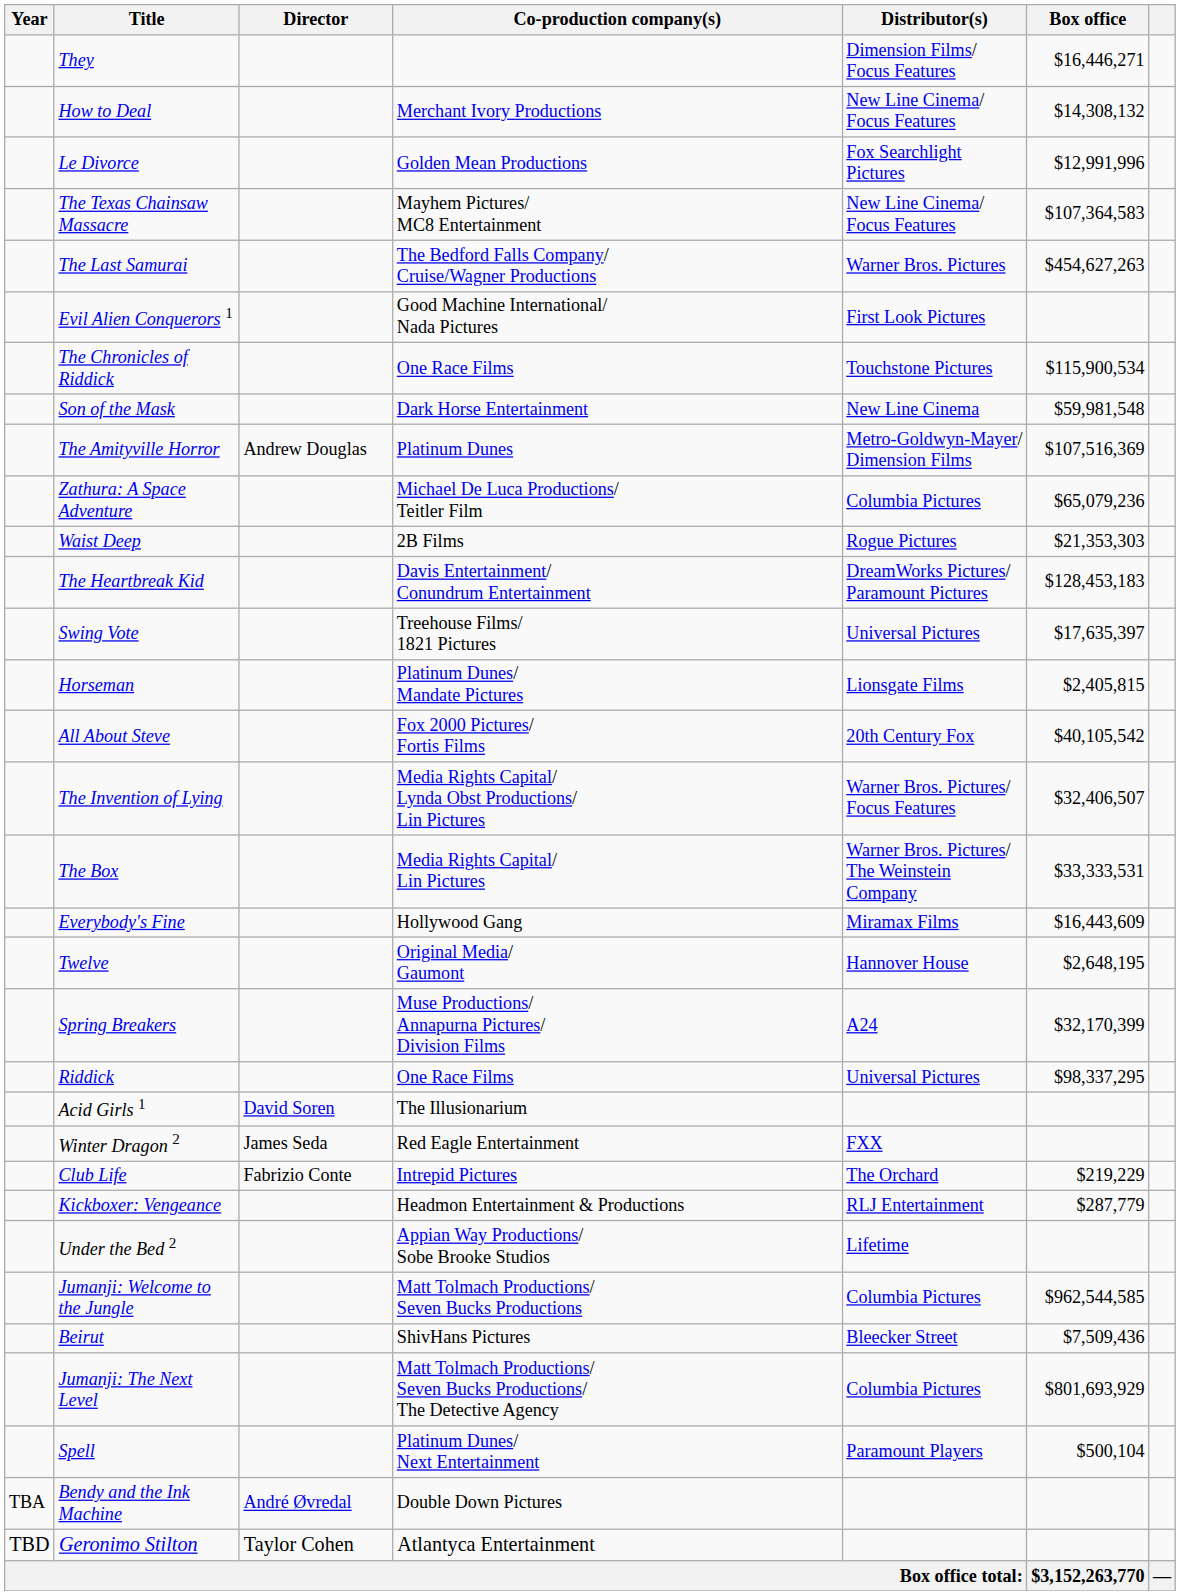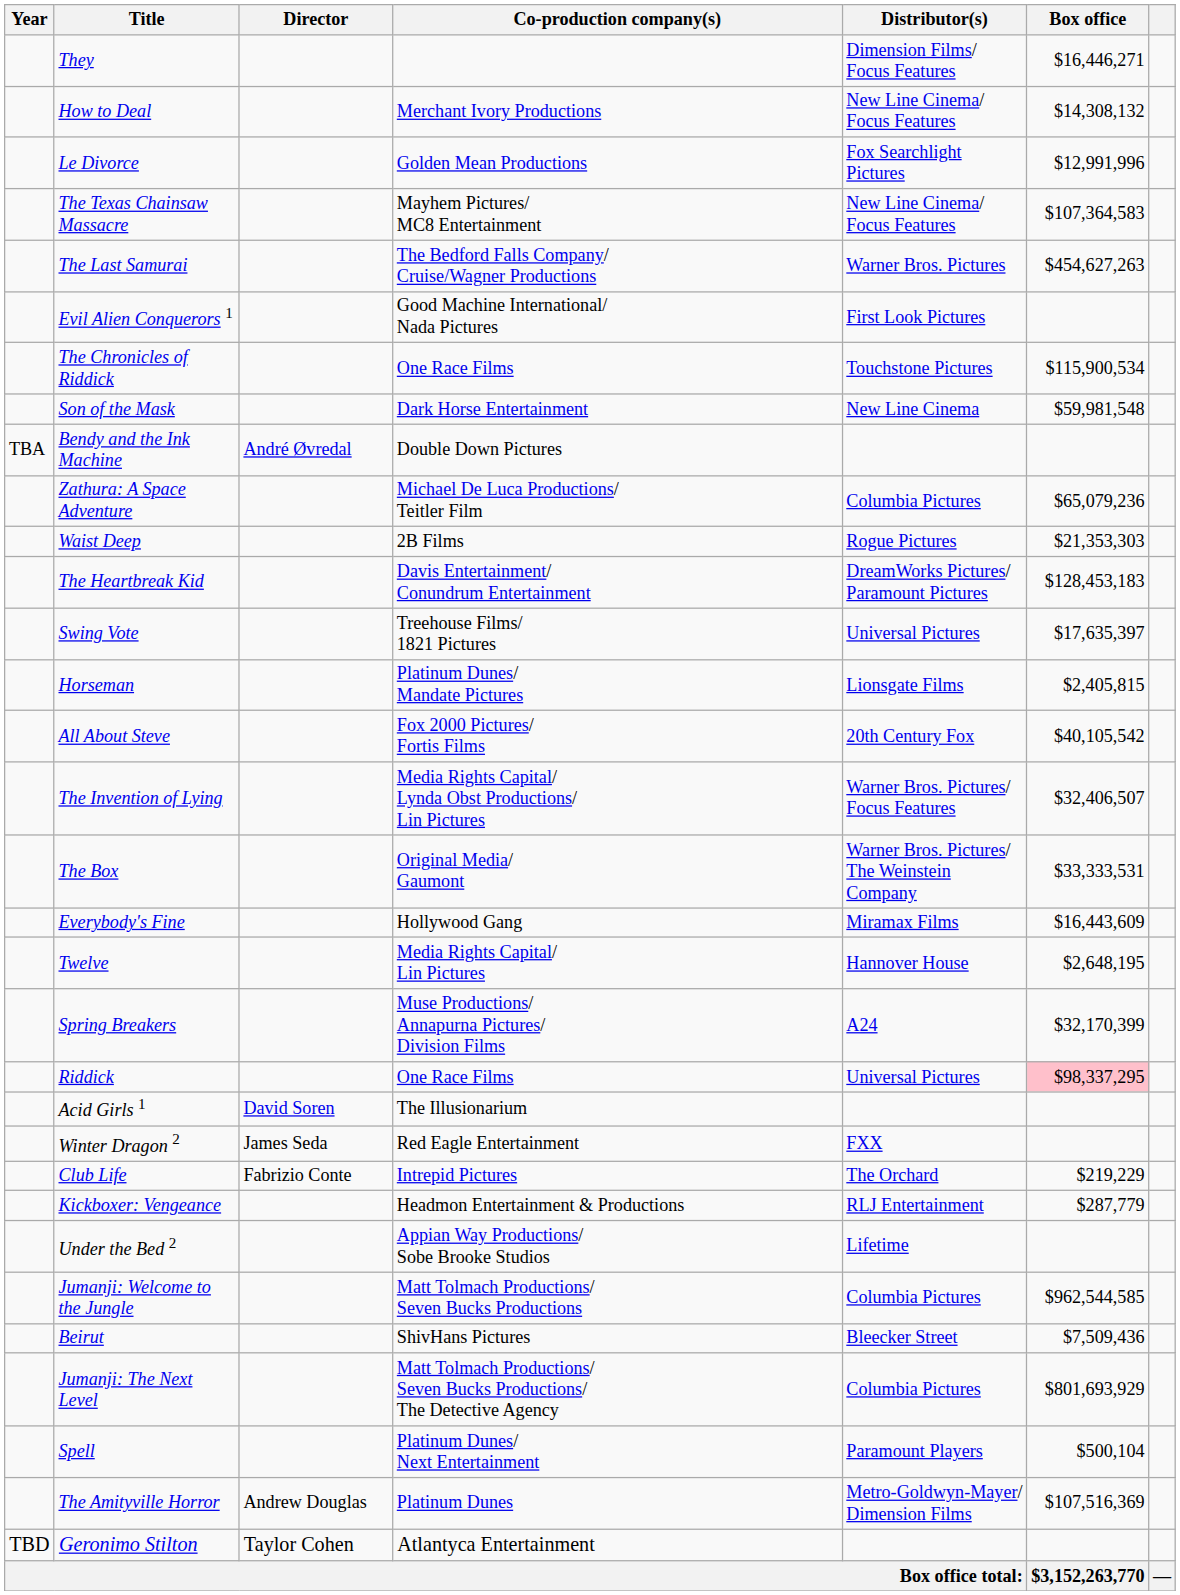 <table class="wikitable sortable">
 <tr style="font-size:90%">
 <th width="30">Year</th>
 <th width="140">Title</th>
 <th width="115">Director</th>
 <th width="350">Co-production company(s)</th>
 <th width="140">Distributor(s)</th>
 <th width="80">Box office</th>
 <th class="unsortable"></th>
 </tr>
 <tr style="font-size:90%">
 <td></td>
 <td><em><a href='#'>They</a></em></td>
 <td></td>
 <td></td>
 <td><a href='#'>Dimension Films</a>/<br><a href='#'>Focus Features</a></td>
 <td style="text-align:right">$16,446,271</td>
 <td style="text-align:center"></td>
 </tr>
 <tr style="font-size:90%">
 <td></td>
 <td><em><a href='#'>How to Deal</a></em></td>
 <td></td>
 <td><a href='#'>Merchant Ivory Productions</a></td>
 <td><a href='#'>New Line Cinema</a>/<br><a href='#'>Focus Features</a></td>
 <td style="text-align:right">$14,308,132</td>
 <td style="text-align:center"></td>
 </tr>
 <tr style="font-size:90%">
 <td></td>
 <td><em><a href='#'>Le Divorce</a></em></td>
 <td></td>
 <td><a href='#'>Golden Mean Productions</a></td>
 <td><a href='#'>Fox Searchlight Pictures</a></td>
 <td style="text-align:right">$12,991,996</td>
 <td style="text-align:center"></td>
 </tr>
 <tr style="font-size:90%">
 <td></td>
 <td><em><a href='#'>The Texas Chainsaw Massacre</a></em></td>
 <td></td>
 <td>Mayhem Pictures/<br>MC8 Entertainment</td>
 <td><a href='#'>New Line Cinema</a>/<br><a href='#'>Focus Features</a></td>
 <td style="text-align:right">$107,364,583</td>
 <td style="text-align:center"></td>
 </tr>
 <tr style="font-size:90%">
 <td></td>
 <td><em><a href='#'>The Last Samurai</a></em></td>
 <td></td>
 <td><a href='#'>The Bedford Falls Company</a>/<br><a href='#'>Cruise/Wagner Productions</a></td>
 <td><a href='#'>Warner Bros. Pictures</a></td>
 <td style="text-align:right">$454,627,263</td>
 <td style="text-align:center"></td>
 </tr>
 <tr style="font-size:90%">
 <td></td>
 <td><em><a href='#'>Evil Alien Conquerors</a></em> <sup>1</sup></td>
 <td></td>
 <td>Good Machine International/<br>Nada Pictures</td>
 <td><a href='#'>First Look Pictures</a></td>
 <td style="text-align:right"></td>
 <td style="text-align:center"></td>
 </tr>
 <tr style="font-size:90%">
 <td></td>
 <td><em><a href='#'>The Chronicles of Riddick</a></em></td>
 <td></td>
 <td><a href='#'>One Race Films</a></td>
 <td><a href='#'>Touchstone Pictures</a></td>
 <td style="text-align:right">$115,900,534</td>
 <td style="text-align:center"></td>
 </tr>
 <tr style="font-size:90%">
 <td></td>
 <td><em><a href='#'>Son of the Mask</a></em></td>
 <td></td>
 <td><a href='#'>Dark Horse Entertainment</a></td>
 <td><a href='#'>New Line Cinema</a></td>
 <td style="text-align:right">$59,981,548</td>
 <td style="text-align:center"></td>
 </tr>
 <tr style="font-size:90%">
-<td></td>
-<td><em><a href='#'>The Amityville Horror</a></em></td>
-<td>Andrew Douglas</td>
-<td><a href='#'>Platinum Dunes</a></td>
-<td><a href='#'>Metro-Goldwyn-Mayer</a>/<br><a href='#'>Dimension Films</a></td>
-<td style="text-align:right">$107,516,369</td>
+<td>TBA</td>
+<td><em><a href='#'>Bendy and the Ink Machine</a></em></td>
+<td><a href='#'>André Øvredal</a></td>
+<td>Double Down Pictures</td>
+<td style="text-align:right"></td>
+<td style="text-align:right"></td>
 <td style="text-align:center"></td>
 </tr>
 <tr style="font-size:90%">
 <td></td>
 <td><em><a href='#'>Zathura: A Space Adventure</a></em></td>
 <td></td>
 <td><a href='#'>Michael De Luca Productions</a>/<br>Teitler Film</td>
 <td><a href='#'>Columbia Pictures</a></td>
 <td style="text-align:right">$65,079,236</td>
 <td style="text-align:center"></td>
 </tr>
 <tr style="font-size:90%">
 <td></td>
 <td><em><a href='#'>Waist Deep</a></em></td>
 <td></td>
 <td>2B Films</td>
 <td><a href='#'>Rogue Pictures</a></td>
 <td style="text-align:right">$21,353,303</td>
 <td style="text-align:center"></td>
 </tr>
 <tr style="font-size:90%">
 <td></td>
 <td><em><a href='#'>The Heartbreak Kid</a></em></td>
 <td><br></td>
 <td><a href='#'>Davis Entertainment</a>/<br><a href='#'>Conundrum Entertainment</a></td>
 <td><a href='#'>DreamWorks Pictures</a>/<br><a href='#'>Paramount Pictures</a></td>
 <td style="text-align:right">$128,453,183</td>
 <td style="text-align:center"></td>
 </tr>
 <tr style="font-size:90%">
 <td></td>
 <td><em><a href='#'>Swing Vote</a></em></td>
 <td></td>
 <td>Treehouse Films/<br>1821 Pictures</td>
 <td><a href='#'>Universal Pictures</a></td>
 <td style="text-align:right">$17,635,397</td>
 <td style="text-align:center"></td>
 </tr>
 <tr style="font-size:90%">
 <td></td>
 <td><em><a href='#'>Horseman</a></em></td>
 <td></td>
 <td><a href='#'>Platinum Dunes</a>/<br><a href='#'>Mandate Pictures</a></td>
 <td><a href='#'>Lionsgate Films</a></td>
 <td style="text-align:right">$2,405,815</td>
 <td style="text-align:center"></td>
 </tr>
 <tr style="font-size:90%">
 <td></td>
 <td><em><a href='#'>All About Steve</a></em></td>
 <td></td>
 <td><a href='#'>Fox 2000 Pictures</a>/<br><a href='#'>Fortis Films</a></td>
 <td><a href='#'>20th Century Fox</a></td>
 <td style="text-align:right">$40,105,542</td>
 <td style="text-align:center"></td>
 </tr>
 <tr style="font-size:90%">
 <td></td>
 <td><em><a href='#'>The Invention of Lying</a></em></td>
 <td><br></td>
 <td><a href='#'>Media Rights Capital</a>/<br><a href='#'>Lynda Obst Productions</a>/<br><a href='#'>Lin Pictures</a></td>
 <td><a href='#'>Warner Bros. Pictures</a>/<br><a href='#'>Focus Features</a></td>
 <td style="text-align:right">$32,406,507</td>
 <td style="text-align:center"></td>
 </tr>
 <tr style="font-size:90%">
 <td></td>
 <td><em><a href='#'>The Box</a></em></td>
 <td></td>
-<td><a href='#'>Media Rights Capital</a>/<br><a href='#'>Lin Pictures</a></td>
+<td><a href='#'>Original Media</a>/<br><a href='#'>Gaumont</a></td>
 <td><a href='#'>Warner Bros. Pictures</a>/<br><a href='#'>The Weinstein Company</a></td>
 <td style="text-align:right">$33,333,531</td>
 <td style="text-align:center"></td>
 </tr>
 <tr style="font-size:90%">
 <td></td>
 <td><em><a href='#'>Everybody's Fine</a></em></td>
 <td></td>
 <td>Hollywood Gang</td>
 <td><a href='#'>Miramax Films</a></td>
 <td style="text-align:right">$16,443,609</td>
 <td style="text-align:center"></td>
 </tr>
 <tr style="font-size:90%">
 <td></td>
 <td><em><a href='#'>Twelve</a></em></td>
 <td></td>
-<td><a href='#'>Original Media</a>/<br><a href='#'>Gaumont</a></td>
+<td><a href='#'>Media Rights Capital</a>/<br><a href='#'>Lin Pictures</a></td>
 <td><a href='#'>Hannover House</a></td>
 <td style="text-align:right">$2,648,195</td>
 <td style="text-align:center"></td>
 </tr>
 <tr style="font-size:90%">
 <td></td>
 <td><em><a href='#'>Spring Breakers</a></em></td>
 <td></td>
 <td><a href='#'>Muse Productions</a>/<br><a href='#'>Annapurna Pictures</a>/<br><a href='#'>Division Films</a></td>
 <td><a href='#'>A24</a></td>
 <td style="text-align:right">$32,170,399</td>
 <td style="text-align:center"></td>
 </tr>
 <tr style="font-size:90%">
 <td></td>
 <td><em><a href='#'>Riddick</a></em></td>
 <td></td>
 <td><a href='#'>One Race Films</a></td>
 <td><a href='#'>Universal Pictures</a></td>
-<td style="text-align:right">$98,337,295</td>
+<td style="background: pink; text-align:right">$98,337,295</td>
 <td style="text-align:center"></td>
 </tr>
 <tr style="font-size:90%">
 <td></td>
 <td><em>Acid Girls</em> <sup>1</sup></td>
 <td><a href='#'>David Soren</a></td>
 <td>The Illusionarium</td>
 <td></td>
 <td style="text-align:right"></td>
 <td style="text-align:center"></td>
 </tr>
 <tr style="font-size:90%">
 <td></td>
 <td><em>Winter Dragon</em> <sup>2</sup></td>
 <td>James Seda</td>
 <td>Red Eagle Entertainment</td>
 <td><a href='#'>FXX</a></td>
 <td style="text-align:right"></td>
 <td style="text-align:center"></td>
 </tr>
 <tr style="font-size:90%">
 <td></td>
 <td><em><a href='#'>Club Life</a></em></td>
 <td>Fabrizio Conte</td>
 <td><a href='#'>Intrepid Pictures</a></td>
 <td><a href='#'>The Orchard</a></td>
 <td style="text-align:right">$219,229</td>
 <td style="text-align:center"></td>
 </tr>
 <tr style="font-size:90%">
 <td></td>
 <td><em><a href='#'>Kickboxer: Vengeance</a></em></td>
 <td></td>
 <td>Headmon Entertainment & Productions</td>
 <td><a href='#'>RLJ Entertainment</a></td>
 <td style="text-align:right">$287,779</td>
 <td style="text-align:center"></td>
 </tr>
 <tr style="font-size:90%">
 <td></td>
 <td><em>Under the Bed</em> <sup>2</sup></td>
 <td></td>
 <td><a href='#'>Appian Way Productions</a>/<br>Sobe Brooke Studios</td>
 <td><a href='#'>Lifetime</a></td>
 <td style="text-align:right"></td>
 <td style="text-align:center"></td>
 </tr>
 <tr style="font-size:90%">
 <td></td>
 <td><em><a href='#'>Jumanji: Welcome to the Jungle</a></em></td>
 <td></td>
 <td><a href='#'>Matt Tolmach Productions</a>/<br><a href='#'>Seven Bucks Productions</a></td>
 <td><a href='#'>Columbia Pictures</a></td>
 <td style="text-align:right">$962,544,585</td>
 <td style="text-align:center"></td>
 </tr>
 <tr style="font-size:90%">
 <td></td>
 <td><em><a href='#'>Beirut</a></em></td>
 <td></td>
 <td>ShivHans Pictures</td>
 <td><a href='#'>Bleecker Street</a></td>
 <td style="text-align:right">$7,509,436</td>
 <td style="text-align:center"></td>
 </tr>
 <tr style="font-size:90%">
 <td></td>
 <td><em><a href='#'>Jumanji: The Next Level</a></em></td>
 <td></td>
 <td><a href='#'>Matt Tolmach Productions</a>/<br><a href='#'>Seven Bucks Productions</a>/<br>The Detective Agency</td>
 <td><a href='#'>Columbia Pictures</a></td>
 <td style="text-align:right">$801,693,929</td>
 <td style="text-align:center"></td>
 </tr>
 <tr style="font-size:90%">
 <td></td>
 <td><em><a href='#'>Spell</a></em></td>
 <td></td>
 <td><a href='#'>Platinum Dunes</a>/<br><a href='#'>Next Entertainment</a></td>
 <td><a href='#'>Paramount Players</a></td>
 <td style="text-align:right">$500,104</td>
 <td style="text-align:center"></td>
 </tr>
 <tr style="font-size:90%">
-<td>TBA</td>
-<td><em><a href='#'>Bendy and the Ink Machine</a></em></td>
-<td><a href='#'>André Øvredal</a></td>
-<td>Double Down Pictures</td>
-<td style="text-align:right"></td>
-<td style="text-align:right"></td>
+<td></td>
+<td><em><a href='#'>The Amityville Horror</a></em></td>
+<td>Andrew Douglas</td>
+<td><a href='#'>Platinum Dunes</a></td>
+<td><a href='#'>Metro-Goldwyn-Mayer</a>/<br><a href='#'>Dimension Films</a></td>
+<td style="text-align:right">$107,516,369</td>
 <td style="text-align:center"></td>
 </tr>
 <tr>
 <td>TBD</td>
 <td><em><a href='#'>Geronimo Stilton</a></em></td>
 <td>Taylor Cohen</td>
 <td>Atlantyca Entertainment</td>
 <td></td>
 <td></td>
 <td></td>
 </tr>
 <tr class="sortbottom" style="font-size:90%">
 <td colspan="5" style="text-align:right; background:#F2F2F2"><strong>Box office total:</strong></td>
 <td style="text-align:right; background:#F2F2F2"><strong>$3,152,263,770</strong></td>
 <td style="text-align:center; background:#F2F2F2"><strong>—</strong></td>
 </tr>
 </table>
